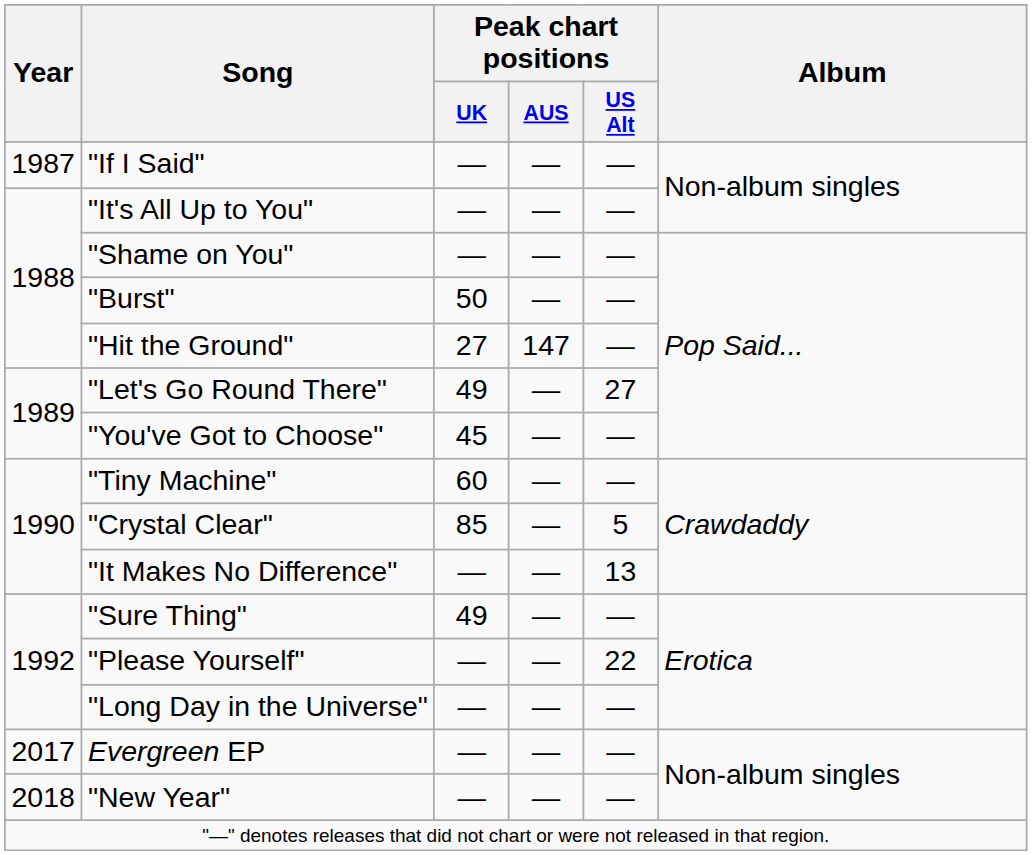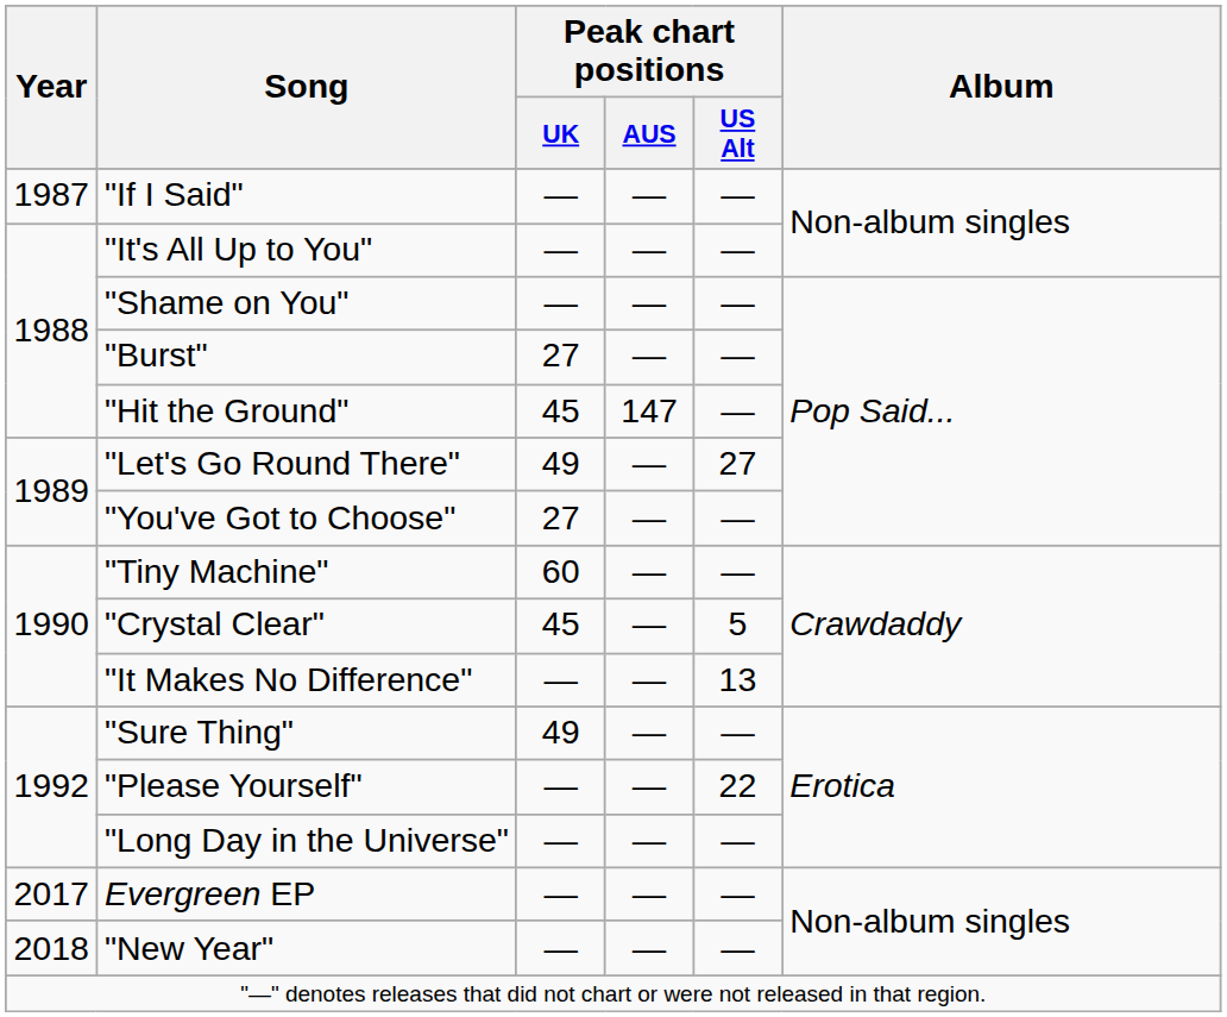 <table class="wikitable plainrowheaders" style="text-align:center;" border="1">
 <tr>
 <th rowspan="2">Year</th>
 <th rowspan="2">Song</th>
 <th colspan="3">Peak chart positions</th>
 <th rowspan="2" width="200">Album</th>
 </tr>
 <tr>
 <th style="width:3em;font-size:75%"><a href='#'>UK</a><br></th>
 <th style="width:3em;font-size:75%"><a href='#'>AUS</a><br></th>
 <th style="width:3em;font-size:75%"><a href='#'>US<br>Alt</a><br></th>
 </tr>
 <tr>
 <td>1987</td>
 <td align=left>"If I Said"</td>
 <td>—</td>
 <td>—</td>
 <td>—</td>
 <td align=left rowspan="2">Non-album singles</td>
 </tr>
 <tr>
 <td rowspan="4">1988</td>
 <td align=left>"It's All Up to You"</td>
 <td>—</td>
 <td>—</td>
 <td>—</td>
 </tr>
 <tr>
 <td align=left>"Shame on You"</td>
 <td>—</td>
 <td>—</td>
 <td>—</td>
 <td align=left rowspan="5"><em>Pop Said...</em></td>
 </tr>
 <tr>
 <td align=left>"Burst"</td>
-<td>50</td>
+<td>27</td>
 <td>—</td>
 <td>—</td>
 </tr>
 <tr>
 <td align=left>"Hit the Ground"</td>
-<td>27</td>
+<td>45</td>
 <td>147</td>
 <td>—</td>
 </tr>
 <tr>
 <td rowspan="2">1989</td>
 <td align=left>"Let's Go Round There"</td>
 <td>49</td>
 <td>—</td>
 <td>27</td>
 </tr>
 <tr>
 <td align=left>"You've Got to Choose"</td>
-<td>45</td>
+<td>27</td>
 <td>—</td>
 <td>—</td>
 </tr>
 <tr>
 <td rowspan="3">1990</td>
 <td align=left>"Tiny Machine"</td>
 <td>60</td>
 <td>—</td>
 <td>—</td>
 <td align=left rowspan="3"><em>Crawdaddy</em></td>
 </tr>
 <tr>
 <td align=left>"Crystal Clear"</td>
-<td>85</td>
+<td>45</td>
 <td>—</td>
 <td>5</td>
 </tr>
 <tr>
 <td align=left>"It Makes No Difference"</td>
 <td>—</td>
 <td>—</td>
 <td>13</td>
 </tr>
 <tr>
 <td rowspan="3">1992</td>
 <td align=left>"Sure Thing"</td>
 <td>49</td>
 <td>—</td>
 <td>—</td>
 <td align=left rowspan="3"><em>Erotica</em></td>
 </tr>
 <tr>
 <td align=left>"Please Yourself"</td>
 <td>—</td>
 <td>—</td>
 <td>22</td>
 </tr>
 <tr>
 <td align=left>"Long Day in the Universe"</td>
 <td>—</td>
 <td>—</td>
 <td>—</td>
 </tr>
 <tr>
 <td rowspan="1">2017</td>
 <td align=left><em>Evergreen</em> EP</td>
 <td>—</td>
 <td>—</td>
 <td>—</td>
 <td align=left rowspan="2">Non-album singles</td>
 </tr>
 <tr>
 <td rowspan="1">2018</td>
 <td align=left>"New Year"</td>
 <td>—</td>
 <td>—</td>
 <td>—</td>
 </tr>
 <tr>
 <td align="center" colspan="18" style="font-size: 8pt">"—" denotes releases that did not chart or were not released in that region.</td>
 </tr>
 </table>
